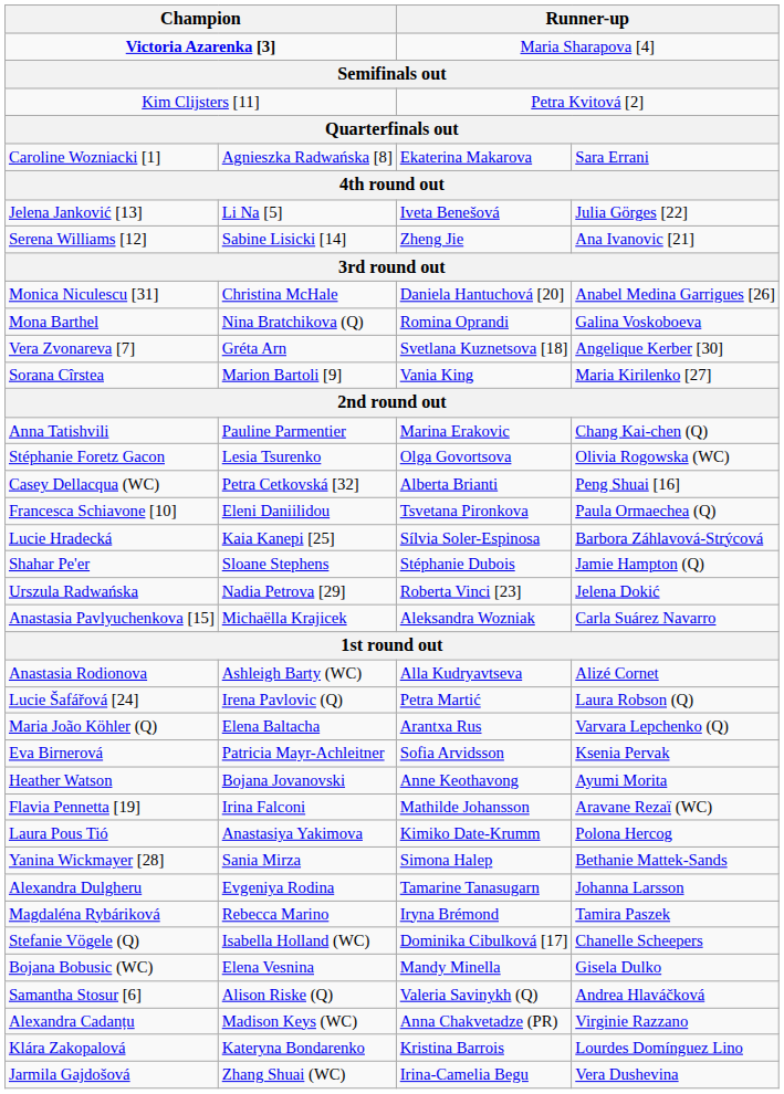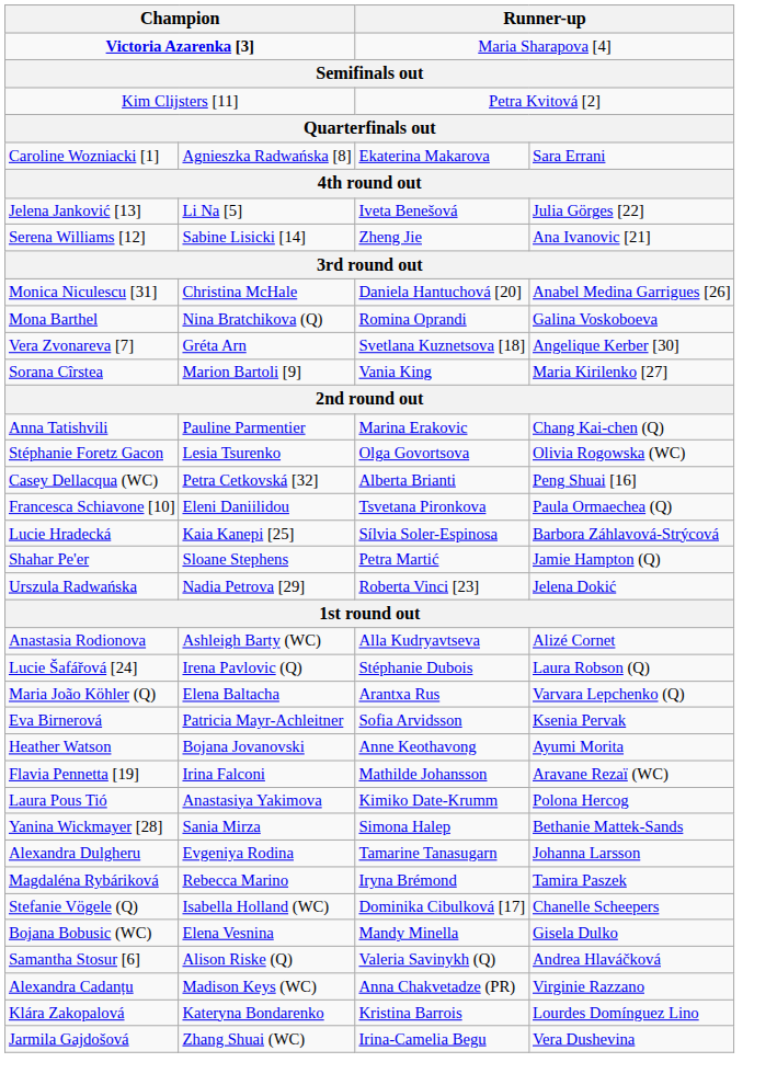 <table class="wikitable collapsible collapsed" style="font-size:90%">
 <tr style="font-size:110%">
 <th colspan="2"><strong>Champion</strong></th>
 <th colspan="2">Runner-up</th>
 </tr>
 <tr style="text-align:center;">
 <td colspan="2"> <strong><a href='#'>Victoria Azarenka</a> [3]</strong></td>
 <td colspan="2"> <a href='#'>Maria Sharapova</a> [4]</td>
 </tr>
 <tr style="font-size:110%">
 <th colspan=4>Semifinals out</th>
 </tr>
 <tr align=center>
 <td colspan=2> <a href='#'>Kim Clijsters</a> [11]</td>
 <td colspan=2> <a href='#'>Petra Kvitová</a> [2]</td>
 </tr>
 <tr style=font-size:110%>
 <th colspan="4">Quarterfinals out</th>
 </tr>
 <tr>
 <td> <a href='#'>Caroline Wozniacki</a> [1]</td>
 <td> <a href='#'>Agnieszka Radwańska</a> [8]</td>
 <td> <a href='#'>Ekaterina Makarova</a></td>
 <td> <a href='#'>Sara Errani</a></td>
 </tr>
 <tr style="font-size:110%">
 <th colspan="4">4th round out</th>
 </tr>
 <tr>
 <td> <a href='#'>Jelena Janković</a> [13]</td>
 <td> <a href='#'>Li Na</a> [5]</td>
 <td> <a href='#'>Iveta Benešová</a></td>
 <td> <a href='#'>Julia Görges</a> [22]</td>
 </tr>
 <tr>
 <td> <a href='#'>Serena Williams</a> [12]</td>
 <td> <a href='#'>Sabine Lisicki</a> [14]</td>
 <td> <a href='#'>Zheng Jie</a></td>
 <td> <a href='#'>Ana Ivanovic</a> [21]</td>
 </tr>
 <tr style="font-size:110%">
 <th colspan="4">3rd round out</th>
 </tr>
 <tr>
 <td> <a href='#'>Monica Niculescu</a> [31]</td>
 <td> <a href='#'>Christina McHale</a></td>
 <td> <a href='#'>Daniela Hantuchová</a> [20]</td>
 <td> <a href='#'>Anabel Medina Garrigues</a> [26]</td>
 </tr>
 <tr>
 <td> <a href='#'>Mona Barthel</a></td>
 <td> <a href='#'>Nina Bratchikova</a> (Q)</td>
 <td> <a href='#'>Romina Oprandi</a></td>
 <td> <a href='#'>Galina Voskoboeva</a></td>
 </tr>
 <tr>
 <td> <a href='#'>Vera Zvonareva</a> [7]</td>
 <td> <a href='#'>Gréta Arn</a></td>
 <td> <a href='#'>Svetlana Kuznetsova</a> [18]</td>
 <td> <a href='#'>Angelique Kerber</a> [30]</td>
 </tr>
 <tr>
 <td> <a href='#'>Sorana Cîrstea</a></td>
 <td> <a href='#'>Marion Bartoli</a> [9]</td>
 <td> <a href='#'>Vania King</a></td>
 <td> <a href='#'>Maria Kirilenko</a> [27]</td>
 </tr>
 <tr style="font-size:110%">
 <th colspan="4">2nd round out</th>
 </tr>
 <tr>
 <td> <a href='#'>Anna Tatishvili</a></td>
 <td> <a href='#'>Pauline Parmentier</a></td>
 <td> <a href='#'>Marina Erakovic</a></td>
 <td> <a href='#'>Chang Kai-chen</a> (Q)</td>
 </tr>
 <tr>
 <td> <a href='#'>Stéphanie Foretz Gacon</a></td>
 <td> <a href='#'>Lesia Tsurenko</a></td>
 <td> <a href='#'>Olga Govortsova</a></td>
 <td> <a href='#'>Olivia Rogowska</a> (WC)</td>
 </tr>
 <tr>
 <td> <a href='#'>Casey Dellacqua</a> (WC)</td>
 <td> <a href='#'>Petra Cetkovská</a> [32]</td>
 <td> <a href='#'>Alberta Brianti</a></td>
 <td> <a href='#'>Peng Shuai</a> [16]</td>
 </tr>
 <tr>
 <td> <a href='#'>Francesca Schiavone</a> [10]</td>
 <td> <a href='#'>Eleni Daniilidou</a></td>
 <td> <a href='#'>Tsvetana Pironkova</a></td>
 <td> <a href='#'>Paula Ormaechea</a> (Q)</td>
 </tr>
 <tr>
 <td> <a href='#'>Lucie Hradecká</a></td>
 <td> <a href='#'>Kaia Kanepi</a> [25]</td>
 <td> <a href='#'>Sílvia Soler-Espinosa</a></td>
 <td> <a href='#'>Barbora Záhlavová-Strýcová</a></td>
 </tr>
 <tr>
 <td> <a href='#'>Shahar Pe'er</a></td>
 <td> <a href='#'>Sloane Stephens</a></td>
-<td> <a href='#'>Stéphanie Dubois</a></td>
+<td> <a href='#'>Petra Martić</a></td>
 <td> <a href='#'>Jamie Hampton</a> (Q)</td>
 </tr>
 <tr>
 <td> <a href='#'>Urszula Radwańska</a></td>
 <td> <a href='#'>Nadia Petrova</a> [29]</td>
 <td> <a href='#'>Roberta Vinci</a> [23]</td>
 <td> <a href='#'>Jelena Dokić</a></td>
-</tr>
-<tr>
-<td> <a href='#'>Anastasia Pavlyuchenkova</a> [15]</td>
-<td> <a href='#'>Michaëlla Krajicek</a></td>
-<td> <a href='#'>Aleksandra Wozniak</a></td>
-<td> <a href='#'>Carla Suárez Navarro</a></td>
 </tr>
 <tr style="font-size:110%">
 <th colspan="4">1st round out</th>
 </tr>
 <tr>
 <td> <a href='#'>Anastasia Rodionova</a></td>
 <td> <a href='#'>Ashleigh Barty</a> (WC)</td>
 <td> <a href='#'>Alla Kudryavtseva</a></td>
 <td> <a href='#'>Alizé Cornet</a></td>
 </tr>
 <tr>
 <td> <a href='#'>Lucie Šafářová</a> [24]</td>
 <td> <a href='#'>Irena Pavlovic</a> (Q)</td>
-<td> <a href='#'>Petra Martić</a></td>
+<td> <a href='#'>Stéphanie Dubois</a></td>
 <td> <a href='#'>Laura Robson</a> (Q)</td>
 </tr>
 <tr>
 <td> <a href='#'>Maria João Köhler</a> (Q)</td>
 <td> <a href='#'>Elena Baltacha</a></td>
 <td> <a href='#'>Arantxa Rus</a></td>
 <td> <a href='#'>Varvara Lepchenko</a> (Q)</td>
 </tr>
 <tr>
 <td> <a href='#'>Eva Birnerová</a></td>
 <td> <a href='#'>Patricia Mayr-Achleitner</a></td>
 <td> <a href='#'>Sofia Arvidsson</a></td>
 <td> <a href='#'>Ksenia Pervak</a></td>
 </tr>
 <tr>
 <td> <a href='#'>Heather Watson</a></td>
 <td> <a href='#'>Bojana Jovanovski</a></td>
 <td> <a href='#'>Anne Keothavong</a></td>
 <td> <a href='#'>Ayumi Morita</a></td>
 </tr>
 <tr>
 <td> <a href='#'>Flavia Pennetta</a> [19]</td>
 <td> <a href='#'>Irina Falconi</a></td>
 <td> <a href='#'>Mathilde Johansson</a></td>
 <td> <a href='#'>Aravane Rezaï</a> (WC)</td>
 </tr>
 <tr>
 <td> <a href='#'>Laura Pous Tió</a></td>
 <td> <a href='#'>Anastasiya Yakimova</a></td>
 <td> <a href='#'>Kimiko Date-Krumm</a></td>
 <td> <a href='#'>Polona Hercog</a></td>
 </tr>
 <tr>
 <td> <a href='#'>Yanina Wickmayer</a> [28]</td>
 <td> <a href='#'>Sania Mirza</a></td>
 <td> <a href='#'>Simona Halep</a></td>
 <td> <a href='#'>Bethanie Mattek-Sands</a></td>
 </tr>
 <tr>
 <td> <a href='#'>Alexandra Dulgheru</a></td>
 <td> <a href='#'>Evgeniya Rodina</a></td>
 <td> <a href='#'>Tamarine Tanasugarn</a></td>
 <td> <a href='#'>Johanna Larsson</a></td>
 </tr>
 <tr>
 <td> <a href='#'>Magdaléna Rybáriková</a></td>
 <td> <a href='#'>Rebecca Marino</a></td>
 <td> <a href='#'>Iryna Brémond</a></td>
 <td> <a href='#'>Tamira Paszek</a></td>
 </tr>
 <tr>
 <td> <a href='#'>Stefanie Vögele</a> (Q)</td>
 <td> <a href='#'>Isabella Holland</a> (WC)</td>
 <td> <a href='#'>Dominika Cibulková</a> [17]</td>
 <td> <a href='#'>Chanelle Scheepers</a></td>
 </tr>
 <tr>
 <td> <a href='#'>Bojana Bobusic</a> (WC)</td>
 <td> <a href='#'>Elena Vesnina</a></td>
 <td> <a href='#'>Mandy Minella</a></td>
 <td> <a href='#'>Gisela Dulko</a></td>
 </tr>
 <tr>
 <td> <a href='#'>Samantha Stosur</a> [6]</td>
 <td> <a href='#'>Alison Riske</a> (Q)</td>
 <td> <a href='#'>Valeria Savinykh</a> (Q)</td>
 <td> <a href='#'>Andrea Hlaváčková</a></td>
 </tr>
 <tr>
 <td> <a href='#'>Alexandra Cadanțu</a></td>
 <td> <a href='#'>Madison Keys</a> (WC)</td>
 <td> <a href='#'>Anna Chakvetadze</a> (PR)</td>
 <td> <a href='#'>Virginie Razzano</a></td>
 </tr>
 <tr>
 <td> <a href='#'>Klára Zakopalová</a></td>
 <td> <a href='#'>Kateryna Bondarenko</a></td>
 <td> <a href='#'>Kristina Barrois</a></td>
 <td> <a href='#'>Lourdes Domínguez Lino</a></td>
 </tr>
 <tr>
 <td> <a href='#'>Jarmila Gajdošová</a></td>
 <td> <a href='#'>Zhang Shuai</a> (WC)</td>
 <td> <a href='#'>Irina-Camelia Begu</a></td>
 <td> <a href='#'>Vera Dushevina</a></td>
 </tr>
 </table>
